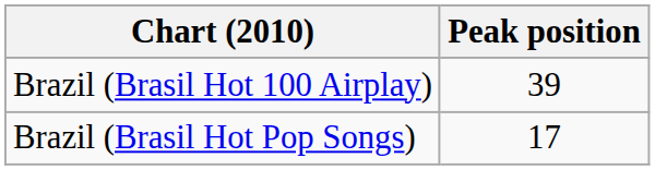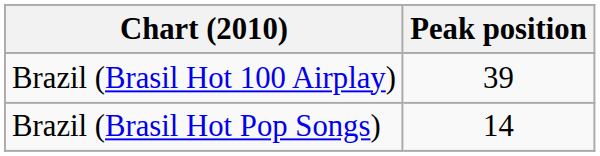 <table class="wikitable">
 <tr>
 <th scope="col">Chart (2010)</th>
 <th scope="col">Peak position</th>
 </tr>
 <tr>
 <td>Brazil (<a href='#'>Brasil Hot 100 Airplay</a>)</td>
 <td style="text-align:center;">39</td>
 </tr>
 <tr>
 <td>Brazil (<a href='#'>Brasil Hot Pop Songs</a>)</td>
-<td style="text-align:center;">17</td>
+<td style="text-align:center;">14</td>
 </tr>
 </table>
